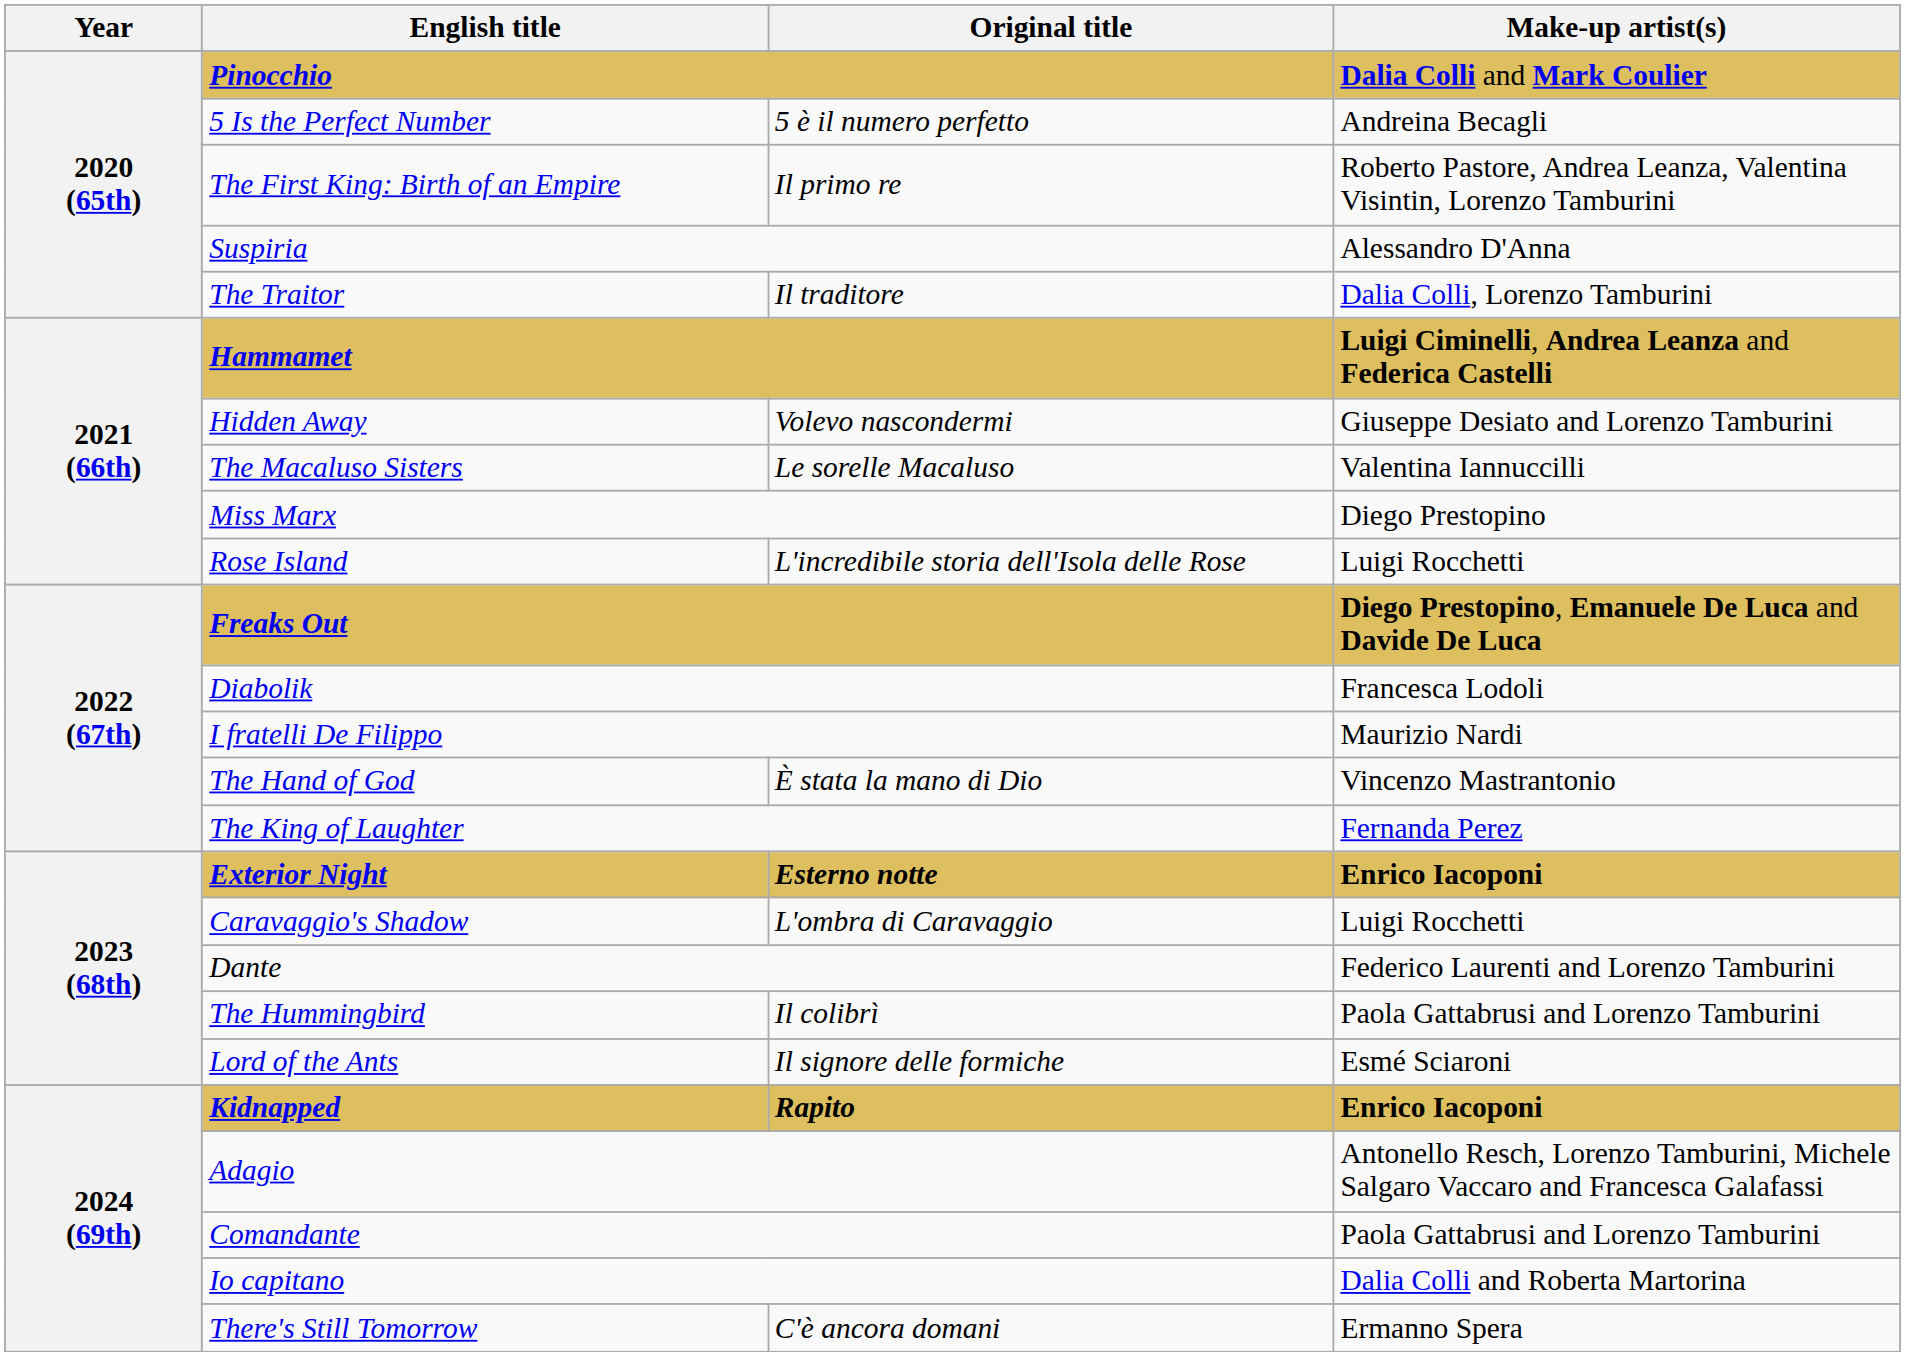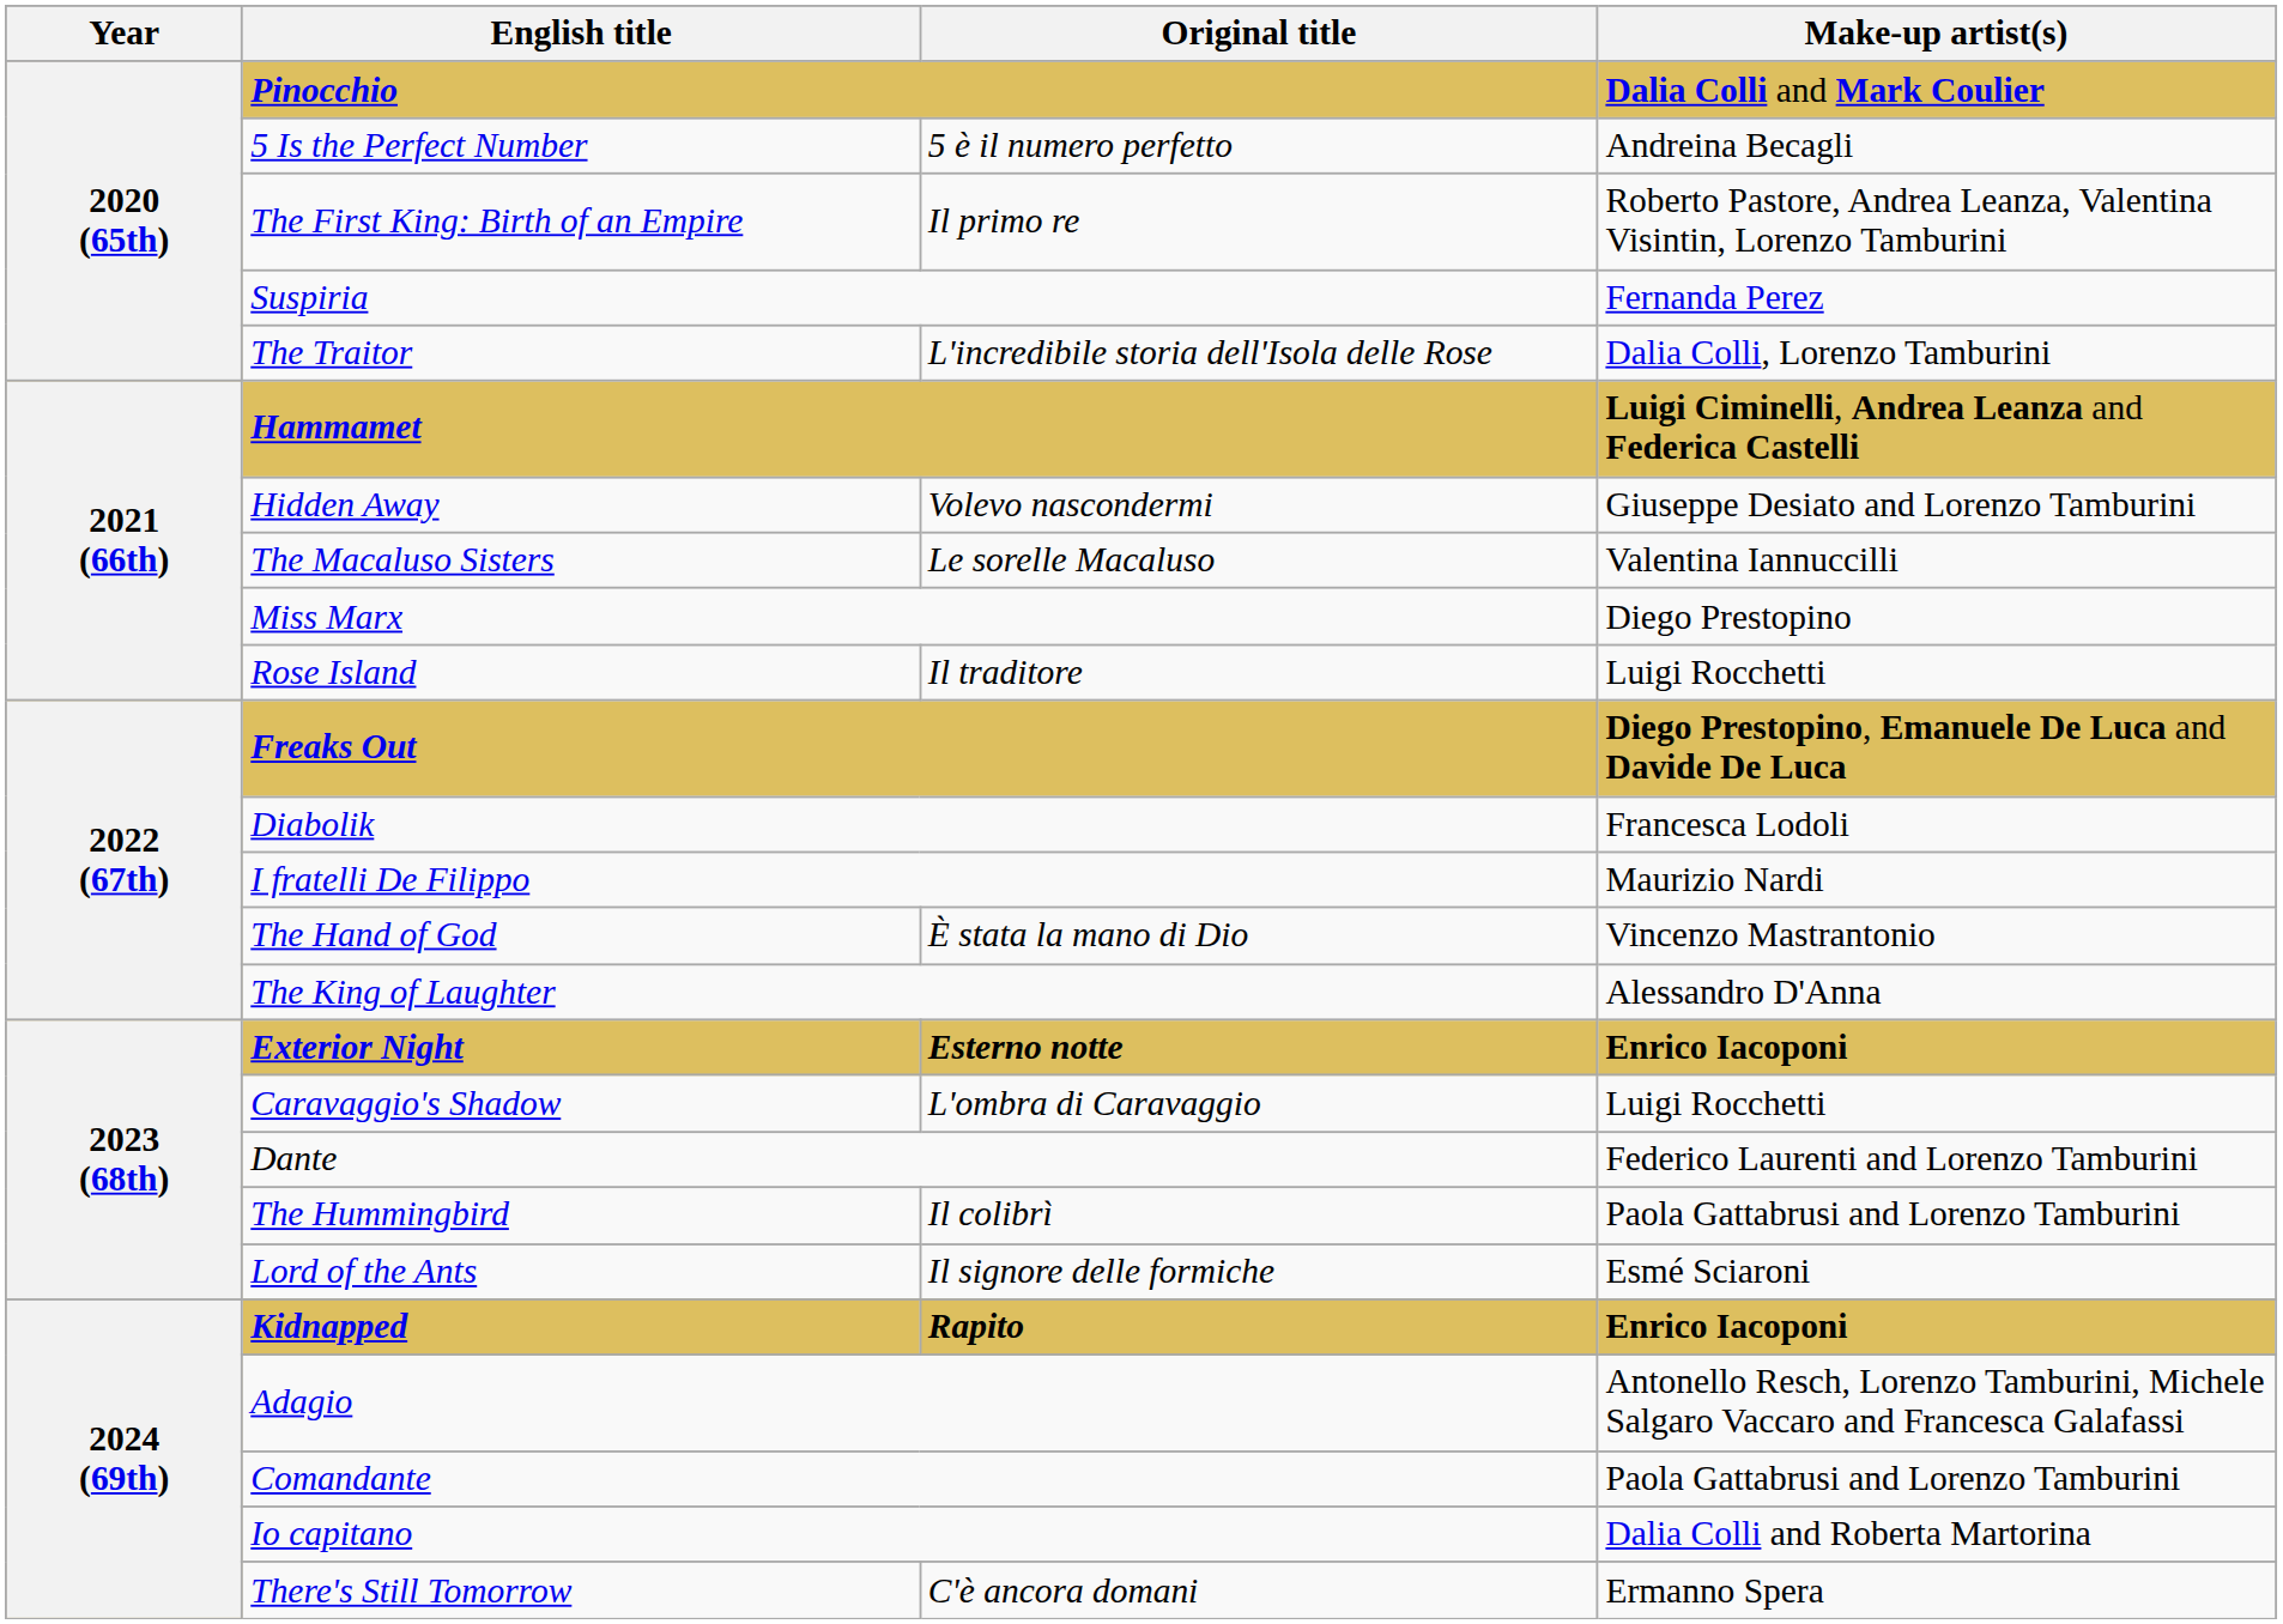 <table class="wikitable">
 <tr>
 <th width="100">Year</th>
 <th width="300">English title</th>
 <th width="300">Original title</th>
 <th width="300">Make-up artist(s)</th>
 </tr>
 <tr style="background:#DDBF5F;">
 <th rowspan="5" align="center">2020<br>(<a href='#'>65th</a>)</th>
 <td colspan="2"><strong><em><a href='#'>Pinocchio</a></em></strong></td>
 <td><strong><a href='#'>Dalia Colli</a></strong> and <strong><a href='#'>Mark Coulier</a></strong></td>
 </tr>
 <tr>
 <td><em><a href='#'>5 Is the Perfect Number</a></em></td>
 <td><em>5 è il numero perfetto</em></td>
 <td>Andreina Becagli</td>
 </tr>
 <tr>
 <td><em><a href='#'>The First King: Birth of an Empire</a></em></td>
 <td><em>Il primo re</em></td>
 <td>Roberto Pastore, Andrea Leanza, Valentina Visintin, Lorenzo Tamburini</td>
 </tr>
 <tr>
 <td colspan="2"><em><a href='#'>Suspiria</a></em></td>
-<td>Alessandro D'Anna</td>
+<td><a href='#'>Fernanda Perez</a></td>
 </tr>
 <tr>
 <td><em><a href='#'>The Traitor</a></em></td>
-<td><em>Il traditore</em></td>
+<td><em>L'incredibile storia dell'Isola delle Rose</em></td>
 <td><a href='#'>Dalia Colli</a>, Lorenzo Tamburini</td>
 </tr>
 <tr style="background:#DDBF5F;">
 <th rowspan="5" align="center">2021<br>(<a href='#'>66th</a>)</th>
 <td colspan="2"><strong><em><a href='#'>Hammamet</a></em></strong></td>
 <td><strong>Luigi Ciminelli</strong>, <strong>Andrea Leanza</strong> and <strong>Federica Castelli</strong></td>
 </tr>
 <tr>
 <td><em><a href='#'>Hidden Away</a></em></td>
 <td><em>Volevo nascondermi</em></td>
 <td>Giuseppe Desiato and Lorenzo Tamburini</td>
 </tr>
 <tr>
 <td><em><a href='#'>The Macaluso Sisters</a></em></td>
 <td><em>Le sorelle Macaluso</em></td>
 <td>Valentina Iannuccilli</td>
 </tr>
 <tr>
 <td colspan="2"><em><a href='#'>Miss Marx</a></em></td>
 <td>Diego Prestopino</td>
 </tr>
 <tr>
 <td><em><a href='#'>Rose Island</a></em></td>
-<td><em>L'incredibile storia dell'Isola delle Rose</em></td>
+<td><em>Il traditore</em></td>
 <td>Luigi Rocchetti</td>
 </tr>
 <tr style="background:#DDBF5F;">
 <th rowspan="5" align="center">2022<br>(<a href='#'>67th</a>)</th>
 <td colspan="2"><strong><em><a href='#'>Freaks Out</a></em></strong></td>
 <td><strong>Diego Prestopino</strong>, <strong>Emanuele De Luca</strong> and <strong>Davide De Luca</strong></td>
 </tr>
 <tr>
 <td colspan="2"><em><a href='#'>Diabolik</a></em></td>
 <td>Francesca Lodoli</td>
 </tr>
 <tr>
 <td colspan="2"><em><a href='#'>I fratelli De Filippo</a></em></td>
 <td>Maurizio Nardi</td>
 </tr>
 <tr>
 <td><em><a href='#'>The Hand of God</a></em></td>
 <td><em>È stata la mano di Dio</em></td>
 <td>Vincenzo Mastrantonio</td>
 </tr>
 <tr>
 <td colspan="2"><em><a href='#'>The King of Laughter</a></em></td>
-<td><a href='#'>Fernanda Perez</a></td>
+<td>Alessandro D'Anna</td>
 </tr>
 <tr style="background:#DDBF5F;">
 <th rowspan="5" align="center">2023<br>(<a href='#'>68th</a>)</th>
 <td><strong><em><a href='#'>Exterior Night</a></em></strong></td>
 <td><strong><em>Esterno notte</em></strong></td>
 <td><strong>Enrico Iacoponi</strong></td>
 </tr>
 <tr>
 <td><em><a href='#'>Caravaggio's Shadow</a></em></td>
 <td><em>L'ombra di Caravaggio</em></td>
 <td>Luigi Rocchetti</td>
 </tr>
 <tr>
 <td colspan="2"><em>Dante</em></td>
 <td>Federico Laurenti and Lorenzo Tamburini</td>
 </tr>
 <tr>
 <td><em><a href='#'>The Hummingbird</a></em></td>
 <td><em>Il colibrì</em></td>
 <td>Paola Gattabrusi and Lorenzo Tamburini</td>
 </tr>
 <tr>
 <td><em><a href='#'>Lord of the Ants</a></em></td>
 <td><em>Il signore delle formiche</em></td>
 <td>Esmé Sciaroni</td>
 </tr>
 <tr style="background:#DDBF5F;">
 <th rowspan="5" align="center">2024<br>(<a href='#'>69th</a>)</th>
 <td><strong><em><a href='#'>Kidnapped</a></em></strong></td>
 <td><strong><em>Rapito</em></strong></td>
 <td><strong>Enrico Iacoponi</strong></td>
 </tr>
 <tr>
 <td colspan="2"><em><a href='#'>Adagio</a></em></td>
 <td>Antonello Resch, Lorenzo Tamburini, Michele Salgaro Vaccaro and Francesca Galafassi</td>
 </tr>
 <tr>
 <td colspan="2"><em><a href='#'>Comandante</a></em></td>
 <td>Paola Gattabrusi and Lorenzo Tamburini</td>
 </tr>
 <tr>
 <td colspan="2"><em><a href='#'>Io capitano</a></em></td>
 <td><a href='#'>Dalia Colli</a> and Roberta Martorina</td>
 </tr>
 <tr>
 <td><em><a href='#'>There's Still Tomorrow</a></em></td>
 <td><em>C'è ancora domani</em></td>
 <td>Ermanno Spera</td>
 </tr>
 </table>
